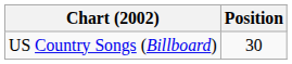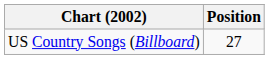 <table class="wikitable sortable">
 <tr>
 <th scope="col">Chart (2002)</th>
 <th scope="col">Position</th>
 </tr>
 <tr>
 <td>US <a href='#'>Country Songs</a> (<em><a href='#'>Billboard</a></em>)</td>
-<td align="center">30</td>
+<td align="center">27</td>
 </tr>
 </table>
